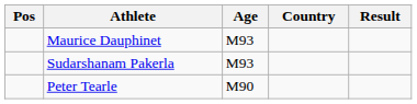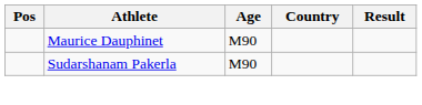 <table class="wikitable"  style="text-align:center; width:50%;">
 <tr>
 <th>Pos</th>
 <th>Athlete</th>
 <th>Age</th>
 <th>Country</th>
 <th>Result</th>
 </tr>
 <tr>
 <td align=center></td>
 <td align=left><a href='#'>Maurice Dauphinet</a></td>
-<td align=left>M93</td>
+<td align=left>M90</td>
 <td align=left></td>
 <td></td>
 </tr>
 <tr>
 <td align=center></td>
 <td align=left><a href='#'>Sudarshanam Pakerla</a></td>
-<td align=left>M93</td>
-<td align=left></td>
-<td></td>
-</tr>
-<tr>
-<td align=center></td>
-<td align=left><a href='#'>Peter Tearle</a></td>
 <td align=left>M90</td>
 <td align=left></td>
 <td></td>
 </tr>
 </table>
